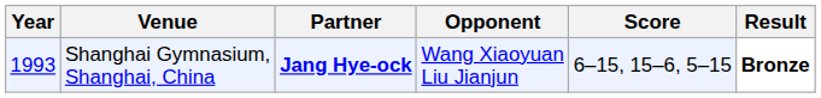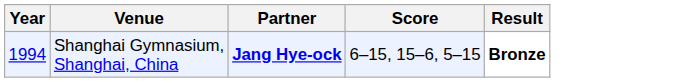 <table class="sortable wikitable" style="font-size: 90%;">
 <tr>
 <th>Year</th>
 <th>Venue</th>
 <th>Partner</th>
-<th>Opponent</th>
 <th>Score</th>
 <th>Result</th>
 </tr>
 <tr style="background:#ECF2FF">
-<td align="center"><a href='#'>1993</a></td>
+<td align="center"><a href='#'>1994</a></td>
 <td align="left">Shanghai Gymnasium,<br><a href='#'>Shanghai, China</a></td>
 <td align="left"><strong> <a href='#'>Jang Hye-ock</a></strong></td>
-<td align="left"> <a href='#'>Wang Xiaoyuan</a> <br>  <a href='#'>Liu Jianjun</a></td>
 <td align="left">6–15, 15–6, 5–15</td>
 <td style="text-align:left; background:white"> <strong>Bronze</strong></td>
 </tr>
 </table>
